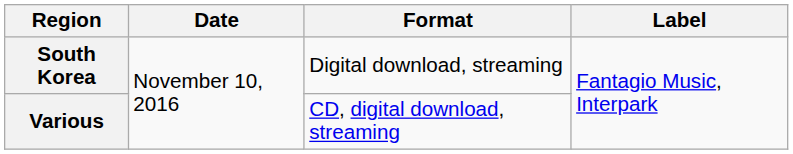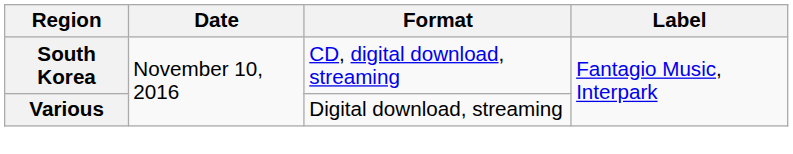 <table class="wikitable plainrowheaders">
 <tr>
 <th scope="col">Region</th>
 <th>Date</th>
 <th>Format</th>
 <th>Label</th>
 </tr>
 <tr>
 <th scope="row">South Korea</th>
 <td rowspan="2">November 10, 2016</td>
-<td>Digital download, streaming</td>
+<td><a href='#'>CD</a>, <a href='#'>digital download</a>, <a href='#'>streaming</a></td>
 <td rowspan="2"><a href='#'>Fantagio Music</a>, <a href='#'>Interpark</a></td>
 </tr>
 <tr>
 <th scope="row">Various</th>
-<td><a href='#'>CD</a>, <a href='#'>digital download</a>, <a href='#'>streaming</a></td>
+<td>Digital download, streaming</td>
 </tr>
 </table>
